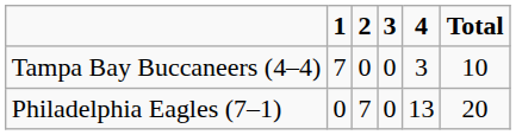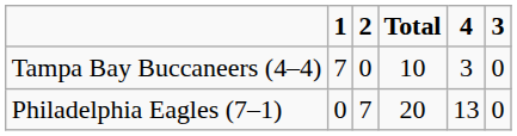 <table class="wikitable" style="text-align:center">
 <tr>
 <td></td>
 <td><strong>1</strong></td>
 <td><strong>2</strong></td>
+<td><strong>Total</strong></td>
+<td><strong>4</strong></td>
 <td><strong>3</strong></td>
-<td><strong>4</strong></td>
-<td><strong>Total</strong></td>
 </tr>
 <tr>
 <td align="left">Tampa Bay Buccaneers (4–4)</td>
 <td>7</td>
 <td>0</td>
+<td>10</td>
+<td>3</td>
 <td>0</td>
-<td>3</td>
-<td>10</td>
 </tr>
 <tr>
 <td align="left">Philadelphia Eagles (7–1)</td>
 <td>0</td>
 <td>7</td>
+<td>20</td>
+<td>13</td>
 <td>0</td>
-<td>13</td>
-<td>20</td>
 </tr>
 </table>
